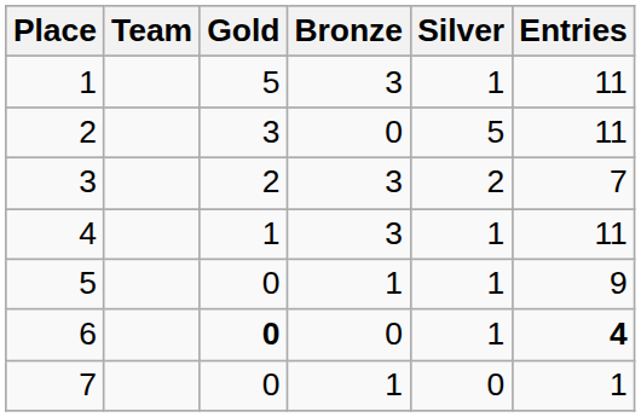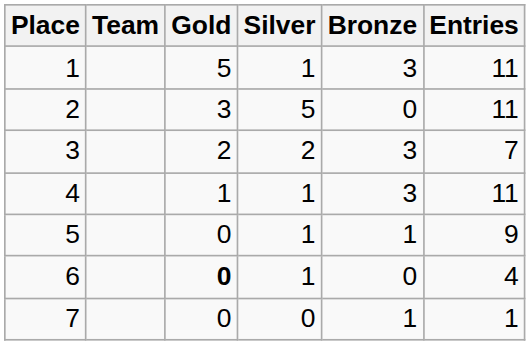 <table class="wikitable">
 <tr>
 <th>Place</th>
 <th>Team</th>
 <th>Gold</th>
+<th>Silver</th>
 <th>Bronze</th>
-<th>Silver</th>
 <th>Entries</th>
 </tr>
 <tr>
 <td align="right">1</td>
 <td></td>
 <td align="right">5</td>
+<td align="right">1</td>
 <td align="right">3</td>
-<td align="right">1</td>
 <td align="right">11</td>
 </tr>
 <tr>
 <td align="right">2</td>
 <td></td>
 <td align="right">3</td>
+<td align="right">5</td>
 <td align="right">0</td>
-<td align="right">5</td>
 <td align="right">11</td>
 </tr>
 <tr>
 <td align="right">3</td>
 <td></td>
 <td align="right">2</td>
+<td align="right">2</td>
 <td align="right">3</td>
-<td align="right">2</td>
 <td align="right">7</td>
 </tr>
 <tr>
 <td align="right">4</td>
 <td></td>
 <td align="right">1</td>
+<td align="right">1</td>
 <td align="right">3</td>
-<td align="right">1</td>
 <td align="right">11</td>
 </tr>
 <tr>
 <td align="right">5</td>
 <td></td>
 <td align="right">0</td>
 <td align="right">1</td>
 <td align="right">1</td>
 <td align="right">9</td>
 </tr>
 <tr>
 <td align="right">6</td>
 <td></td>
 <td align="right"><strong>0</strong></td>
+<td align="right">1</td>
 <td align="right">0</td>
-<td align="right">1</td>
-<td align="right"><strong>4</strong></td>
+<td align="right">4</td>
 </tr>
 <tr>
 <td align="right">7</td>
 <td></td>
 <td align="right">0</td>
+<td align="right">0</td>
 <td align="right">1</td>
-<td align="right">0</td>
 <td align="right">1</td>
 </tr>
 </table>
